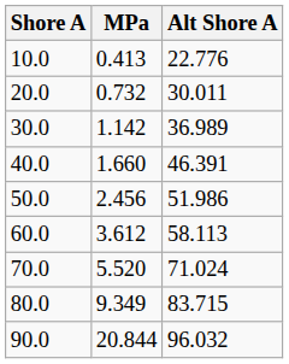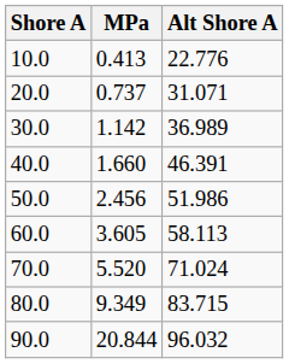 <table class="wikitable">
 <tr>
 <th>Shore A</th>
 <th>MPa</th>
 <th>Alt Shore A</th>
 </tr>
 <tr>
 <td>10.0</td>
 <td>0.413</td>
 <td>22.776</td>
 </tr>
 <tr>
 <td>20.0</td>
-<td>0.732</td>
-<td>30.011</td>
+<td>0.737</td>
+<td>31.071</td>
 </tr>
 <tr>
 <td>30.0</td>
 <td>1.142</td>
 <td>36.989</td>
 </tr>
 <tr>
 <td>40.0</td>
 <td>1.660</td>
 <td>46.391</td>
 </tr>
 <tr>
 <td>50.0</td>
 <td>2.456</td>
 <td>51.986</td>
 </tr>
 <tr>
 <td>60.0</td>
-<td>3.612</td>
+<td>3.605</td>
 <td>58.113</td>
 </tr>
 <tr>
 <td>70.0</td>
 <td>5.520</td>
 <td>71.024</td>
 </tr>
 <tr>
 <td>80.0</td>
 <td>9.349</td>
 <td>83.715</td>
 </tr>
 <tr>
 <td>90.0</td>
 <td>20.844</td>
 <td>96.032</td>
 </tr>
 </table>
